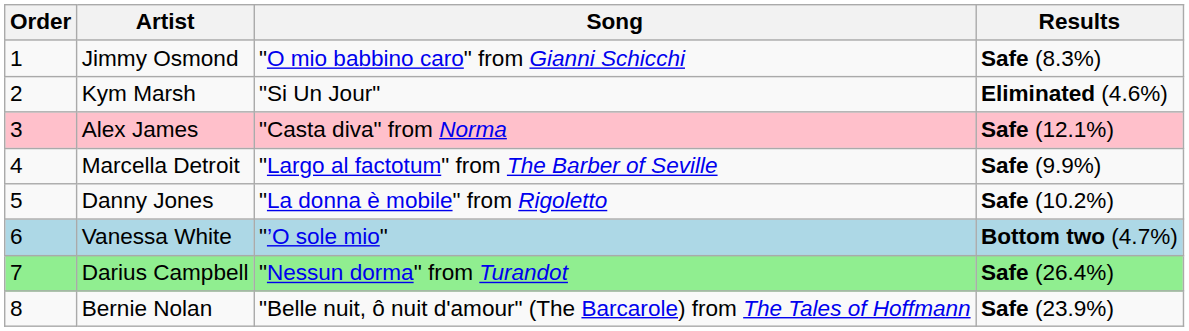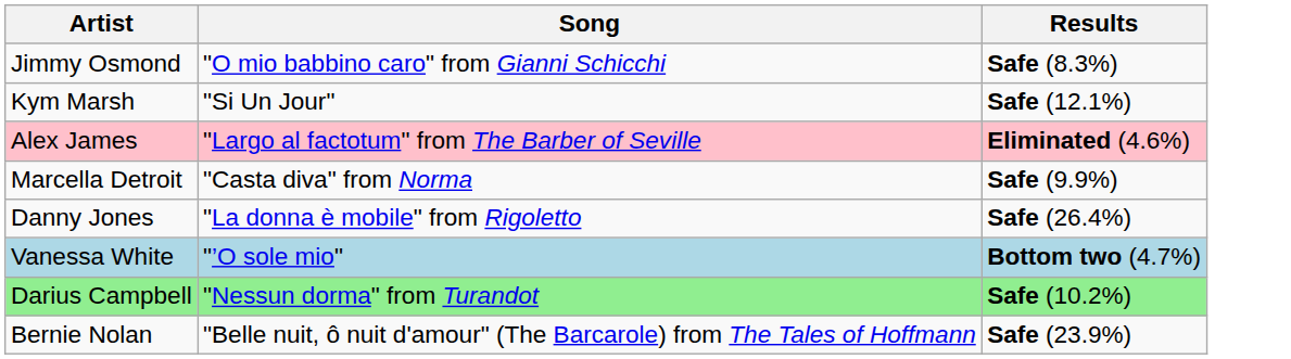 <table class="wikitable">
 <tr>
-<th>Order</th>
 <th>Artist</th>
 <th>Song</th>
 <th>Results</th>
 </tr>
 <tr>
-<td>1</td>
 <td>Jimmy Osmond</td>
 <td>"<a href='#'>O mio babbino caro</a>" from <em><a href='#'>Gianni Schicchi</a></em></td>
 <td><strong>Safe</strong> (8.3%)</td>
 </tr>
 <tr>
-<td>2</td>
 <td>Kym Marsh</td>
 <td>"Si Un Jour"</td>
+<td><strong>Safe</strong> (12.1%)</td>
+</tr>
+<tr bgcolor="#FFC0CB">
+<td>Alex James</td>
+<td>"<a href='#'>Largo al factotum</a>" from <em><a href='#'>The Barber of Seville</a></em></td>
 <td><strong>Eliminated</strong> (4.6%)</td>
 </tr>
-<tr bgcolor="#FFC0CB">
-<td>3</td>
-<td>Alex James</td>
+<tr>
+<td>Marcella Detroit</td>
 <td>"Casta diva" from <em><a href='#'>Norma</a></em></td>
-<td><strong>Safe</strong> (12.1%)</td>
-</tr>
-<tr>
-<td>4</td>
-<td>Marcella Detroit</td>
-<td>"<a href='#'>Largo al factotum</a>" from <em><a href='#'>The Barber of Seville</a></em></td>
 <td><strong>Safe</strong> (9.9%)</td>
 </tr>
 <tr>
-<td>5</td>
 <td>Danny Jones</td>
 <td>"<a href='#'>La donna è mobile</a>" from <em><a href='#'>Rigoletto</a></em></td>
-<td><strong>Safe</strong> (10.2%)</td>
+<td><strong>Safe</strong> (26.4%)</td>
 </tr>
 <tr bgcolor="Lightblue">
-<td>6</td>
 <td>Vanessa White</td>
 <td>"<a href='#'>’O sole mio</a>"</td>
 <td><strong>Bottom two</strong> (4.7%)</td>
 </tr>
 <tr bgcolor="lightgreen">
-<td>7</td>
 <td>Darius Campbell</td>
 <td>"<a href='#'>Nessun dorma</a>" from <em><a href='#'>Turandot</a></em></td>
-<td><strong>Safe</strong> (26.4%)</td>
+<td><strong>Safe</strong> (10.2%)</td>
 </tr>
 <tr>
-<td>8</td>
 <td>Bernie Nolan</td>
 <td>"Belle nuit, ô nuit d'amour" (The <a href='#'>Barcarole</a>) from <em><a href='#'>The Tales of Hoffmann</a></em></td>
 <td><strong>Safe</strong> (23.9%)</td>
 </tr>
 </table>
